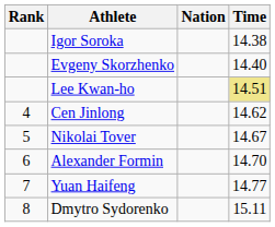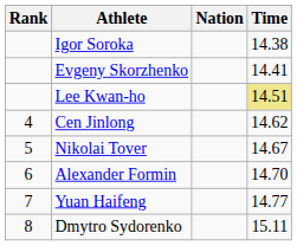 <table class="wikitable sortable" style="text-align:center">
 <tr>
 <th>Rank</th>
 <th>Athlete</th>
 <th>Nation</th>
 <th>Time</th>
 </tr>
 <tr>
 <td></td>
 <td align=left><a href='#'>Igor Soroka</a></td>
 <td align=left></td>
 <td>14.38</td>
 </tr>
 <tr>
 <td></td>
 <td align=left><a href='#'>Evgeny Skorzhenko</a></td>
 <td align=left></td>
-<td>14.40</td>
+<td>14.41</td>
 </tr>
 <tr>
 <td></td>
 <td align=left><a href='#'>Lee Kwan-ho</a></td>
 <td align=left></td>
 <td style="background: khaki;">14.51</td>
 </tr>
 <tr>
 <td>4</td>
 <td align=left><a href='#'>Cen Jinlong</a></td>
 <td align=left></td>
 <td>14.62</td>
 </tr>
 <tr>
 <td>5</td>
 <td align=left><a href='#'>Nikolai Tover</a></td>
 <td align=left></td>
 <td>14.67</td>
 </tr>
 <tr>
 <td>6</td>
 <td align=left><a href='#'>Alexander Formin</a></td>
 <td align=left></td>
 <td>14.70</td>
 </tr>
 <tr>
 <td>7</td>
 <td align=left><a href='#'>Yuan Haifeng</a></td>
 <td align=left></td>
 <td>14.77</td>
 </tr>
 <tr>
 <td>8</td>
 <td align=left>Dmytro Sydorenko</td>
 <td align=left></td>
 <td>15.11</td>
 </tr>
 </table>
